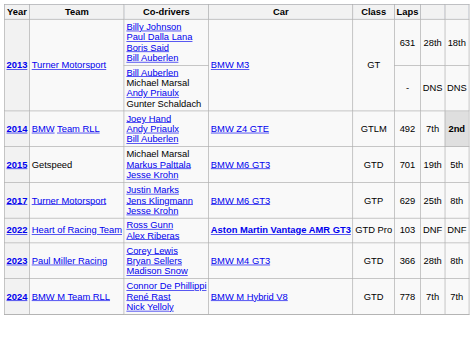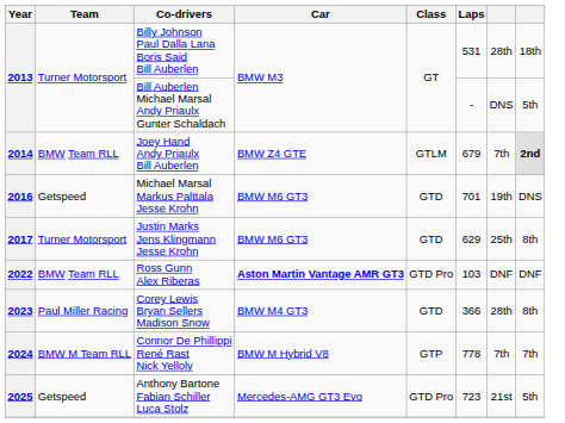 <table class="wikitable" style="text-align:center; font-size:90%;">
 <tr style="background:#ABBBDD;">
 <th>Year</th>
 <th>Team</th>
 <th>Co-drivers</th>
 <th>Car</th>
 <th>Class</th>
 <th>Laps</th>
 <th></th>
 <th></th>
 </tr>
 <tr>
 <th rowspan=2><a href='#'>2013</a></th>
 <td rowspan=2 align="left"> <a href='#'>Turner Motorsport</a></td>
 <td align="left"> <a href='#'>Billy Johnson</a><br> <a href='#'>Paul Dalla Lana</a><br> <a href='#'>Boris Said</a><br> <a href='#'>Bill Auberlen</a></td>
 <td rowspan=2 align="left"><a href='#'>BMW M3</a></td>
 <td rowspan=2>GT</td>
-<td>631</td>
+<td>531</td>
 <td>28th</td>
 <td>18th</td>
 </tr>
 <tr>
 <td align="left"> <a href='#'>Bill Auberlen</a><br> Michael Marsal<br> <a href='#'>Andy Priaulx</a><br> Gunter Schaldach</td>
 <td>-</td>
 <td>DNS</td>
-<td>DNS</td>
+<td>5th</td>
 </tr>
 <tr>
 <th><a href='#'>2014</a></th>
 <td align="left"> <a href='#'>BMW</a> <a href='#'>Team RLL</a></td>
 <td align="left"> <a href='#'>Joey Hand</a><br> <a href='#'>Andy Priaulx</a><br> <a href='#'>Bill Auberlen</a></td>
 <td align="left"><a href='#'>BMW Z4 GTE</a></td>
 <td>GTLM</td>
-<td>492</td>
+<td>679</td>
 <td>7th</td>
 <td style="background:#DFDFDF;"><strong>2nd</strong></td>
 </tr>
 <tr>
-<th><a href='#'>2015</a></th>
+<th><a href='#'>2016</a></th>
 <td align="left"> Getspeed</td>
 <td align="left"> Michael Marsal<br> <a href='#'>Markus Palttala</a><br> <a href='#'>Jesse Krohn</a></td>
 <td align="left"><a href='#'>BMW M6 GT3</a></td>
 <td>GTD</td>
 <td>701</td>
 <td>19th</td>
-<td>5th</td>
+<td>DNS</td>
 </tr>
 <tr>
 <th><a href='#'>2017</a></th>
 <td align="left"> <a href='#'>Turner Motorsport</a></td>
 <td align="left"> <a href='#'>Justin Marks</a><br> <a href='#'>Jens Klingmann</a><br> <a href='#'>Jesse Krohn</a></td>
 <td align="left"><a href='#'>BMW M6 GT3</a></td>
-<td>GTP</td>
+<td>GTD</td>
 <td>629</td>
 <td>25th</td>
 <td>8th</td>
 </tr>
 <tr>
 <th><a href='#'>2022</a></th>
-<td align="left"> <a href='#'>Heart of Racing Team</a></td>
+<td align="left"> <a href='#'>BMW</a> <a href='#'>Team RLL</a></td>
 <td align="left"> <a href='#'>Ross Gunn</a><br> <a href='#'>Alex Riberas</a></td>
 <td align="left"><strong><a href='#'>Aston Martin Vantage AMR GT3</a></strong></td>
 <td>GTD Pro</td>
 <td>103</td>
 <td>DNF</td>
 <td>DNF</td>
 </tr>
 <tr>
 <th><a href='#'>2023</a></th>
 <td align="left"> <a href='#'>Paul Miller Racing</a></td>
 <td align="left"> <a href='#'>Corey Lewis</a><br> <a href='#'>Bryan Sellers</a><br> <a href='#'>Madison Snow</a></td>
 <td align="left"><a href='#'>BMW M4 GT3</a></td>
 <td>GTD</td>
 <td>366</td>
 <td>28th</td>
 <td>8th</td>
 </tr>
 <tr>
 <th><a href='#'>2024</a></th>
 <td align="left"> <a href='#'>BMW M Team RLL</a></td>
 <td align="left"> <a href='#'>Connor De Phillippi</a><br> <a href='#'>René Rast</a><br> <a href='#'>Nick Yelloly</a></td>
 <td align="left"><a href='#'>BMW M Hybrid V8</a></td>
-<td>GTD</td>
+<td>GTP</td>
 <td>778</td>
 <td>7th</td>
 <td>7th</td>
 </tr>
 <tr>
+<th><a href='#'>2025</a></th>
+<td align="left"> Getspeed</td>
+<td align="left"> Anthony Bartone<br> <a href='#'>Fabian Schiller</a><br> <a href='#'>Luca Stolz</a></td>
+<td align="left"><a href='#'>Mercedes-AMG GT3 Evo</a></td>
+<td>GTD Pro</td>
+<td>723</td>
+<td>21st</td>
+<td>5th</td>
+</tr>
+<tr>
 </tr>
 </table>
